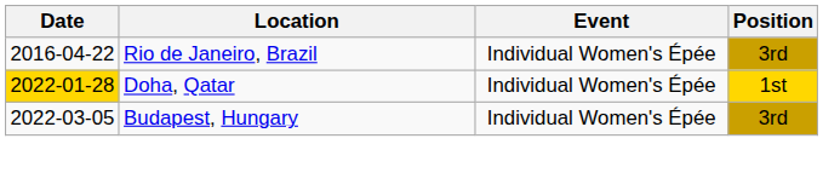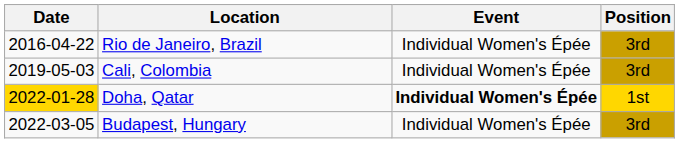 <table class="wikitable" style="text-align:center;">
 <tr>
 <th>Date</th>
 <th style="width:17em">Location</th>
 <th style="width:12em">Event</th>
 <th>Position</th>
 </tr>
 <tr>
 <td>2016-04-22</td>
 <td rowspan="1" align="left"> <a href='#'>Rio de Janeiro</a>, <a href='#'>Brazil</a></td>
 <td>Individual Women's Épée</td>
 <td bgcolor="caramel">3rd</td>
 </tr>
 <tr>
+<td>2019-05-03</td>
+<td rowspan="1" align="left"> <a href='#'>Cali</a>, <a href='#'>Colombia</a></td>
+<td>Individual Women's Épée</td>
+<td bgcolor="caramel">3rd</td>
+</tr>
+<tr>
 <td style="background: gold;">2022-01-28</td>
 <td rowspan="1" align="left"> <a href='#'>Doha</a>, <a href='#'>Qatar</a></td>
-<td>Individual Women's Épée</td>
+<td><strong>Individual Women's Épée</strong></td>
 <td bgcolor="gold">1st</td>
 </tr>
 <tr>
 <td>2022-03-05</td>
 <td rowspan="1" align="left"> <a href='#'>Budapest</a>, <a href='#'>Hungary</a></td>
 <td>Individual Women's Épée</td>
 <td bgcolor="caramel">3rd</td>
 </tr>
 </table>
